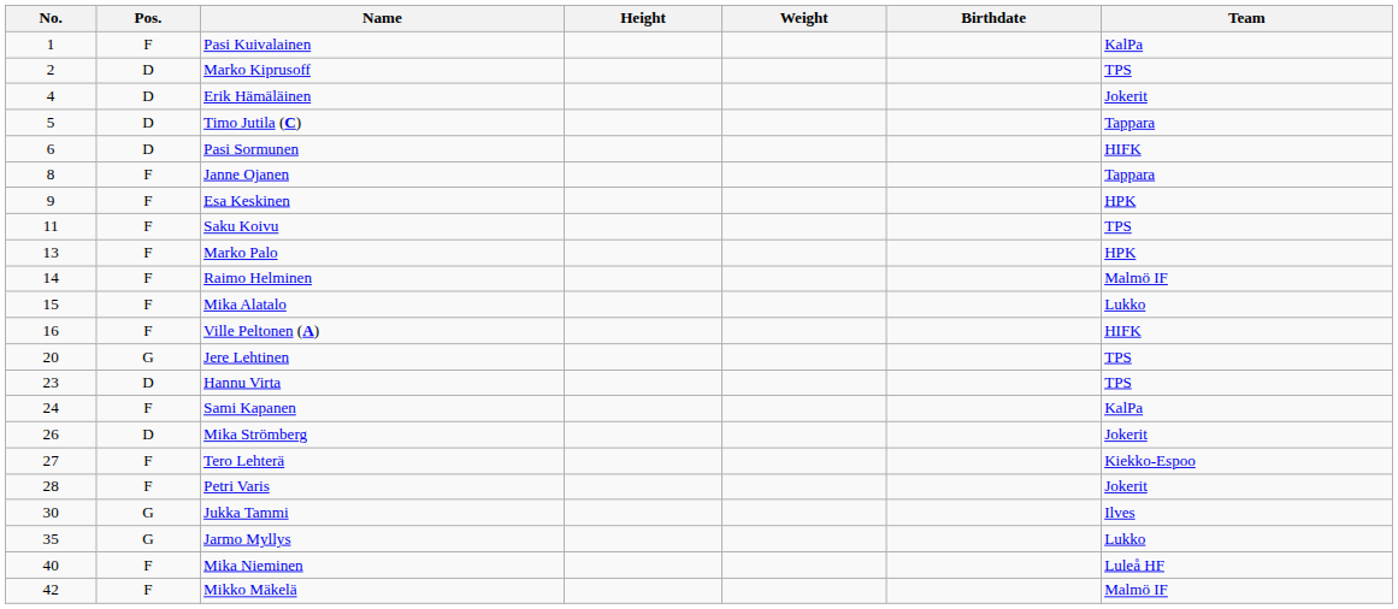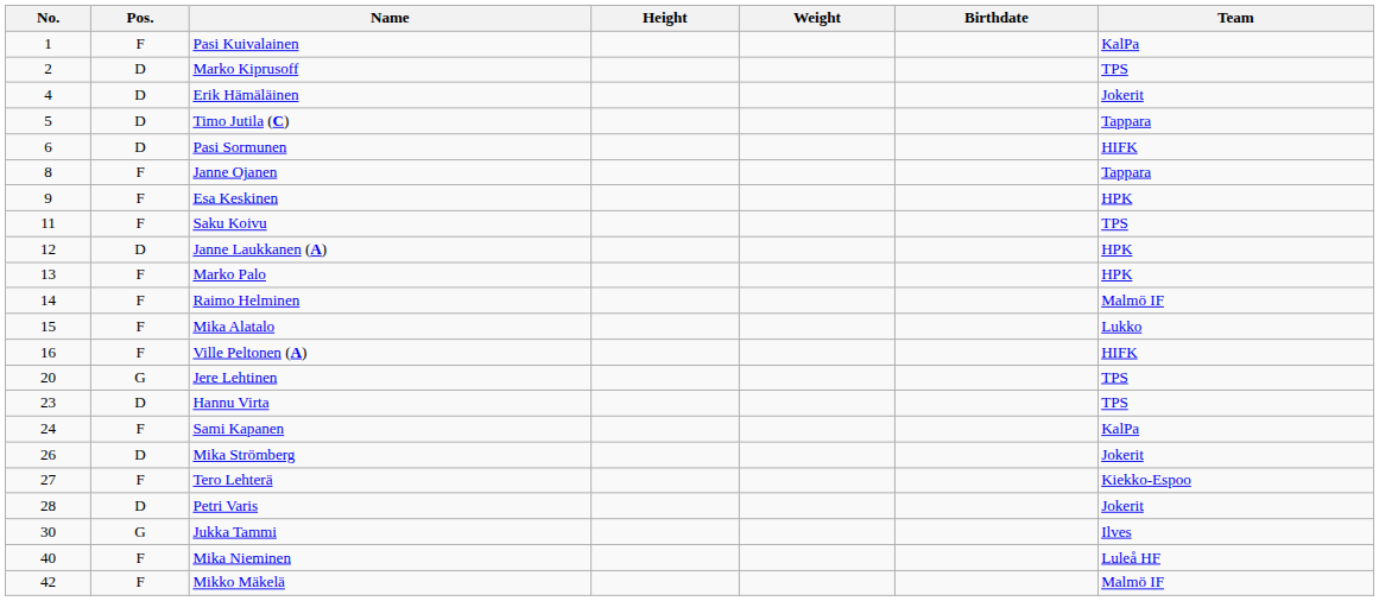 <table class="wikitable sortable" width="80%" style="font-size: 90%; text-align: center;">
 <tr>
 <th>No.</th>
 <th>Pos.</th>
 <th>Name</th>
 <th>Height</th>
 <th>Weight</th>
 <th>Birthdate</th>
 <th>Team</th>
 </tr>
 <tr>
 <td>1</td>
 <td>F</td>
 <td style="text-align:left;"><a href='#'>Pasi Kuivalainen</a></td>
 <td></td>
 <td></td>
 <td style="text-align:right;"></td>
 <td style="text-align:left;"> <a href='#'>KalPa</a></td>
 </tr>
 <tr>
 <td>2</td>
 <td>D</td>
 <td style="text-align:left;"><a href='#'>Marko Kiprusoff</a></td>
 <td></td>
 <td></td>
 <td style="text-align:right;"></td>
 <td style="text-align:left;"> <a href='#'>TPS</a></td>
 </tr>
 <tr>
 <td>4</td>
 <td>D</td>
 <td style="text-align:left;"><a href='#'>Erik Hämäläinen</a></td>
 <td></td>
 <td></td>
 <td style="text-align:right;"></td>
 <td style="text-align:left;"> <a href='#'>Jokerit</a></td>
 </tr>
 <tr>
 <td>5</td>
 <td>D</td>
 <td style="text-align:left;"><a href='#'>Timo Jutila</a> (<strong><a href='#'>C</a></strong>)</td>
 <td></td>
 <td></td>
 <td style="text-align:right;"></td>
 <td style="text-align:left;"> <a href='#'>Tappara</a></td>
 </tr>
 <tr>
 <td>6</td>
 <td>D</td>
 <td style="text-align:left;"><a href='#'>Pasi Sormunen</a></td>
 <td></td>
 <td></td>
 <td style="text-align:right;"></td>
 <td style="text-align:left;"> <a href='#'>HIFK</a></td>
 </tr>
 <tr>
 <td>8</td>
 <td>F</td>
 <td style="text-align:left;"><a href='#'>Janne Ojanen</a></td>
 <td></td>
 <td></td>
 <td style="text-align:right;"></td>
 <td style="text-align:left;"> <a href='#'>Tappara</a></td>
 </tr>
 <tr>
 <td>9</td>
 <td>F</td>
 <td style="text-align:left;"><a href='#'>Esa Keskinen</a></td>
 <td></td>
 <td></td>
 <td style="text-align:right;"></td>
 <td style="text-align:left;"> <a href='#'>HPK</a></td>
 </tr>
 <tr>
 <td>11</td>
 <td>F</td>
 <td style="text-align:left;"><a href='#'>Saku Koivu</a></td>
 <td></td>
 <td></td>
 <td style="text-align:right;"></td>
 <td style="text-align:left;"> <a href='#'>TPS</a></td>
+</tr>
+<tr>
+<td>12</td>
+<td>D</td>
+<td style="text-align:left;"><a href='#'>Janne Laukkanen</a> (<strong><a href='#'>A</a></strong>)</td>
+<td></td>
+<td></td>
+<td style="text-align:right;"></td>
+<td style="text-align:left;"> <a href='#'>HPK</a></td>
 </tr>
 <tr>
 <td>13</td>
 <td>F</td>
 <td style="text-align:left;"><a href='#'>Marko Palo</a></td>
 <td></td>
 <td></td>
 <td style="text-align:right;"></td>
 <td style="text-align:left;"> <a href='#'>HPK</a></td>
 </tr>
 <tr>
 <td>14</td>
 <td>F</td>
 <td style="text-align:left;"><a href='#'>Raimo Helminen</a></td>
 <td></td>
 <td></td>
 <td style="text-align:right;"></td>
 <td style="text-align:left;"> <a href='#'>Malmö IF</a></td>
 </tr>
 <tr>
 <td>15</td>
 <td>F</td>
 <td style="text-align:left;"><a href='#'>Mika Alatalo</a></td>
 <td></td>
 <td></td>
 <td style="text-align:right;"></td>
 <td style="text-align:left;"> <a href='#'>Lukko</a></td>
 </tr>
 <tr>
 <td>16</td>
 <td>F</td>
 <td style="text-align:left;"><a href='#'>Ville Peltonen</a> (<strong><a href='#'>A</a></strong>)</td>
 <td></td>
 <td></td>
 <td style="text-align:right;"></td>
 <td style="text-align:left;"> <a href='#'>HIFK</a></td>
 </tr>
 <tr>
 <td>20</td>
 <td>G</td>
 <td style="text-align:left;"><a href='#'>Jere Lehtinen</a></td>
 <td></td>
 <td></td>
 <td style="text-align:right;"></td>
 <td style="text-align:left;"> <a href='#'>TPS</a></td>
 </tr>
 <tr>
 <td>23</td>
 <td>D</td>
 <td style="text-align:left;"><a href='#'>Hannu Virta</a></td>
 <td></td>
 <td></td>
 <td style="text-align:right;"></td>
 <td style="text-align:left;"> <a href='#'>TPS</a></td>
 </tr>
 <tr>
 <td>24</td>
 <td>F</td>
 <td style="text-align:left;"><a href='#'>Sami Kapanen</a></td>
 <td></td>
 <td></td>
 <td style="text-align:right;"></td>
 <td style="text-align:left;"> <a href='#'>KalPa</a></td>
 </tr>
 <tr>
 <td>26</td>
 <td>D</td>
 <td style="text-align:left;"><a href='#'>Mika Strömberg</a></td>
 <td></td>
 <td></td>
 <td style="text-align:right;"></td>
 <td style="text-align:left;"> <a href='#'>Jokerit</a></td>
 </tr>
 <tr>
 <td>27</td>
 <td>F</td>
 <td style="text-align:left;"><a href='#'>Tero Lehterä</a></td>
 <td></td>
 <td></td>
 <td style="text-align:right;"></td>
 <td style="text-align:left;"> <a href='#'>Kiekko-Espoo</a></td>
 </tr>
 <tr>
 <td>28</td>
-<td>F</td>
+<td>D</td>
 <td style="text-align:left;"><a href='#'>Petri Varis</a></td>
 <td></td>
 <td></td>
 <td style="text-align:right;"></td>
 <td style="text-align:left;"> <a href='#'>Jokerit</a></td>
 </tr>
 <tr>
 <td>30</td>
 <td>G</td>
 <td style="text-align:left;"><a href='#'>Jukka Tammi</a></td>
 <td></td>
 <td></td>
 <td style="text-align:right;"></td>
 <td style="text-align:left;"> <a href='#'>Ilves</a></td>
-</tr>
-<tr>
-<td>35</td>
-<td>G</td>
-<td style="text-align:left;"><a href='#'>Jarmo Myllys</a></td>
-<td></td>
-<td></td>
-<td style="text-align:right;"></td>
-<td style="text-align:left;"> <a href='#'>Lukko</a></td>
 </tr>
 <tr>
 <td>40</td>
 <td>F</td>
 <td style="text-align:left;"><a href='#'>Mika Nieminen</a></td>
 <td></td>
 <td></td>
 <td style="text-align:right;"></td>
 <td style="text-align:left;"> <a href='#'>Luleå HF</a></td>
 </tr>
 <tr>
 <td>42</td>
 <td>F</td>
 <td style="text-align:left;"><a href='#'>Mikko Mäkelä</a></td>
 <td></td>
 <td></td>
 <td style="text-align:right;"></td>
 <td style="text-align:left;"> <a href='#'>Malmö IF</a></td>
 </tr>
 </table>
